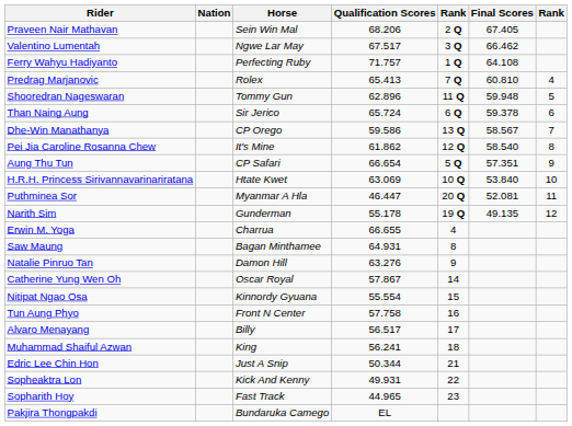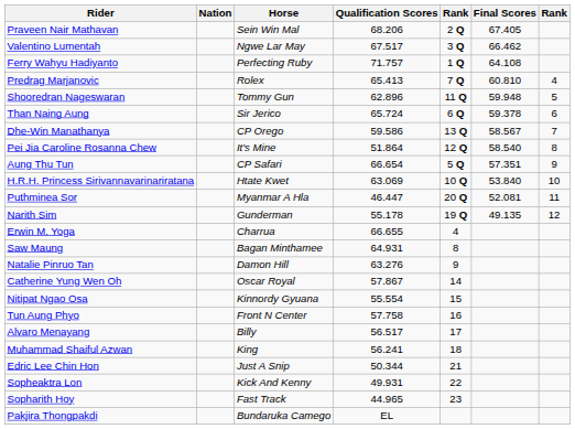 <table class="wikitable sortable" style="text-align:center">
 <tr>
 <th>Rider</th>
 <th>Nation</th>
 <th>Horse</th>
 <th>Qualification Scores</th>
 <th>Rank</th>
 <th>Final Scores</th>
 <th>Rank</th>
 </tr>
 <tr>
 <td align=left><a href='#'>Praveen Nair Mathavan</a></td>
 <td align=left></td>
 <td align=left><em>Sein Win Mal</em></td>
 <td>68.206</td>
 <td>2 <strong>Q</strong></td>
 <td>67.405</td>
 <td></td>
 </tr>
 <tr>
 <td align=left><a href='#'>Valentino Lumentah</a></td>
 <td align=left></td>
 <td align=left><em>Ngwe Lar May</em></td>
 <td>67.517</td>
 <td>3 <strong>Q</strong></td>
 <td>66.462</td>
 <td></td>
 </tr>
 <tr>
 <td align=left><a href='#'>Ferry Wahyu Hadiyanto</a></td>
 <td align=left></td>
 <td align=left><em>Perfecting Ruby</em></td>
 <td>71.757</td>
 <td>1 <strong>Q</strong></td>
 <td>64.108</td>
 <td></td>
 </tr>
 <tr>
 <td align=left><a href='#'>Predrag Marjanovic</a></td>
 <td align=left></td>
 <td align=left><em>Rolex</em></td>
 <td>65.413</td>
 <td>7 <strong>Q</strong></td>
 <td>60.810</td>
 <td>4</td>
 </tr>
 <tr>
 <td align=left><a href='#'>Shooredran Nageswaran</a></td>
 <td align=left></td>
 <td align=left><em>Tommy Gun</em></td>
 <td>62.896</td>
 <td>11 <strong>Q</strong></td>
 <td>59.948</td>
 <td>5</td>
 </tr>
 <tr>
 <td align=left><a href='#'>Than Naing Aung</a></td>
 <td align=left></td>
 <td align=left><em>Sir Jerico</em></td>
 <td>65.724</td>
 <td>6 <strong>Q</strong></td>
 <td>59.378</td>
 <td>6</td>
 </tr>
 <tr>
 <td align=left><a href='#'>Dhe-Win Manathanya</a></td>
 <td align=left></td>
 <td align=left><em>CP Orego</em></td>
 <td>59.586</td>
 <td>13 <strong>Q</strong></td>
 <td>58.567</td>
 <td>7</td>
 </tr>
 <tr>
 <td align=left><a href='#'>Pei Jia Caroline Rosanna Chew</a></td>
 <td align=left></td>
 <td align=left><em>It's Mine</em></td>
-<td>61.862</td>
+<td>51.864</td>
 <td>12 <strong>Q</strong></td>
 <td>58.540</td>
 <td>8</td>
 </tr>
 <tr>
 <td align=left><a href='#'>Aung Thu Tun</a></td>
 <td align=left></td>
 <td align=left><em>CP Safari</em></td>
 <td>66.654</td>
 <td>5 <strong>Q</strong></td>
 <td>57.351</td>
 <td>9</td>
 </tr>
 <tr>
 <td align=left><a href='#'>H.R.H. Princess Sirivannavarinariratana</a></td>
 <td align=left></td>
 <td align=left><em>Htate Kwet</em></td>
 <td>63.069</td>
 <td>10 <strong>Q</strong></td>
 <td>53.840</td>
 <td>10</td>
 </tr>
 <tr>
 <td align=left><a href='#'>Puthminea Sor</a></td>
 <td align=left></td>
 <td align=left><em>Myanmar A Hla</em></td>
 <td>46.447</td>
 <td>20 <strong>Q</strong></td>
 <td>52.081</td>
 <td>11</td>
 </tr>
 <tr>
 <td align=left><a href='#'>Narith Sim</a></td>
 <td align=left></td>
 <td align=left><em>Gunderman</em></td>
 <td>55.178</td>
 <td>19 <strong>Q</strong></td>
 <td>49.135</td>
 <td>12</td>
 </tr>
 <tr>
 <td align=left><a href='#'>Erwin M. Yoga</a></td>
 <td align=left></td>
 <td align=left><em>Charrua</em></td>
 <td>66.655</td>
 <td>4</td>
 <td></td>
 <td></td>
 </tr>
 <tr>
 <td align=left><a href='#'>Saw Maung</a></td>
 <td align=left></td>
 <td align=left><em>Bagan Minthamee</em></td>
 <td>64.931</td>
 <td>8</td>
 <td></td>
 <td></td>
 </tr>
 <tr>
 <td align=left><a href='#'>Natalie Pinruo Tan</a></td>
 <td align=left></td>
 <td align=left><em>Damon Hill</em></td>
 <td>63.276</td>
 <td>9</td>
 <td></td>
 <td></td>
 </tr>
 <tr>
 <td align=left><a href='#'>Catherine Yung Wen Oh</a></td>
 <td align=left></td>
 <td align=left><em>Oscar Royal</em></td>
 <td>57.867</td>
 <td>14</td>
 <td></td>
 <td></td>
 </tr>
 <tr>
 <td align=left><a href='#'>Nitipat Ngao Osa</a></td>
 <td align=left></td>
 <td align=left><em>Kinnordy Gyuana</em></td>
 <td>55.554</td>
 <td>15</td>
 <td></td>
 <td></td>
 </tr>
 <tr>
 <td align=left><a href='#'>Tun Aung Phyo</a></td>
 <td align=left></td>
 <td align=left><em>Front N Center</em></td>
 <td>57.758</td>
 <td>16</td>
 <td></td>
 <td></td>
 </tr>
 <tr>
 <td align=left><a href='#'>Alvaro Menayang</a></td>
 <td align=left></td>
 <td align=left><em>Billy</em></td>
 <td>56.517</td>
 <td>17</td>
 <td></td>
 <td></td>
 </tr>
 <tr>
 <td align=left><a href='#'>Muhammad Shaiful Azwan</a></td>
 <td align=left></td>
 <td align=left><em>King</em></td>
 <td>56.241</td>
 <td>18</td>
 <td></td>
 <td></td>
 </tr>
 <tr>
 <td align=left><a href='#'>Edric Lee Chin Hon</a></td>
 <td align=left></td>
 <td align=left><em>Just A Snip</em></td>
 <td>50.344</td>
 <td>21</td>
 <td></td>
 <td></td>
 </tr>
 <tr>
 <td align=left><a href='#'>Sopheaktra Lon</a></td>
 <td align=left></td>
 <td align=left><em>Kick And Kenny</em></td>
 <td>49.931</td>
 <td>22</td>
 <td></td>
 <td></td>
 </tr>
 <tr>
 <td align=left><a href='#'>Sopharith Hoy</a></td>
 <td align=left></td>
 <td align=left><em>Fast Track</em></td>
 <td>44.965</td>
 <td>23</td>
 <td></td>
 <td></td>
 </tr>
 <tr>
 <td align=left><a href='#'>Pakjira Thongpakdi</a></td>
 <td align=left></td>
 <td align=left><em>Bundaruka Camego</em></td>
 <td>EL</td>
 <td></td>
 <td></td>
 <td></td>
 </tr>
 </table>
